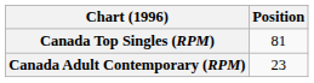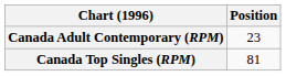 <table class="wikitable sortable plainrowheaders" style="text-align:center">
 <tr>
 <th>Chart (1996)</th>
 <th>Position</th>
 </tr>
 <tr>
+<th scope="row">Canada Adult Contemporary (<em>RPM</em>)</th>
+<td>23</td>
+</tr>
+<tr>
 <th scope="row">Canada Top Singles (<em>RPM</em>)</th>
 <td>81</td>
 </tr>
-<tr>
-<th scope="row">Canada Adult Contemporary (<em>RPM</em>)</th>
-<td>23</td>
-</tr>
 </table>
